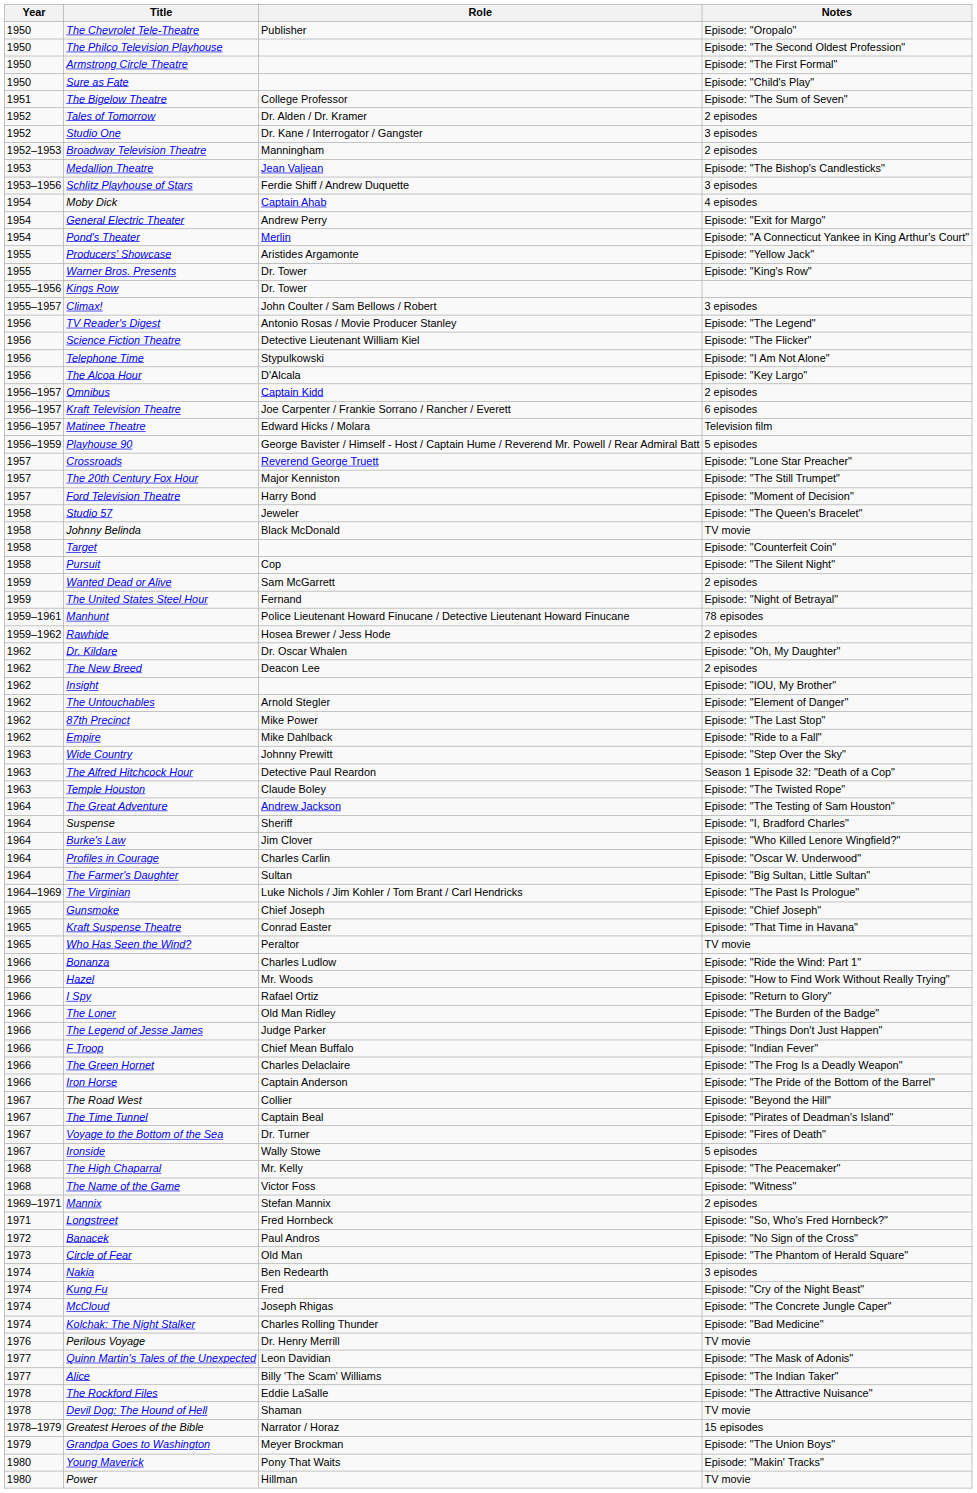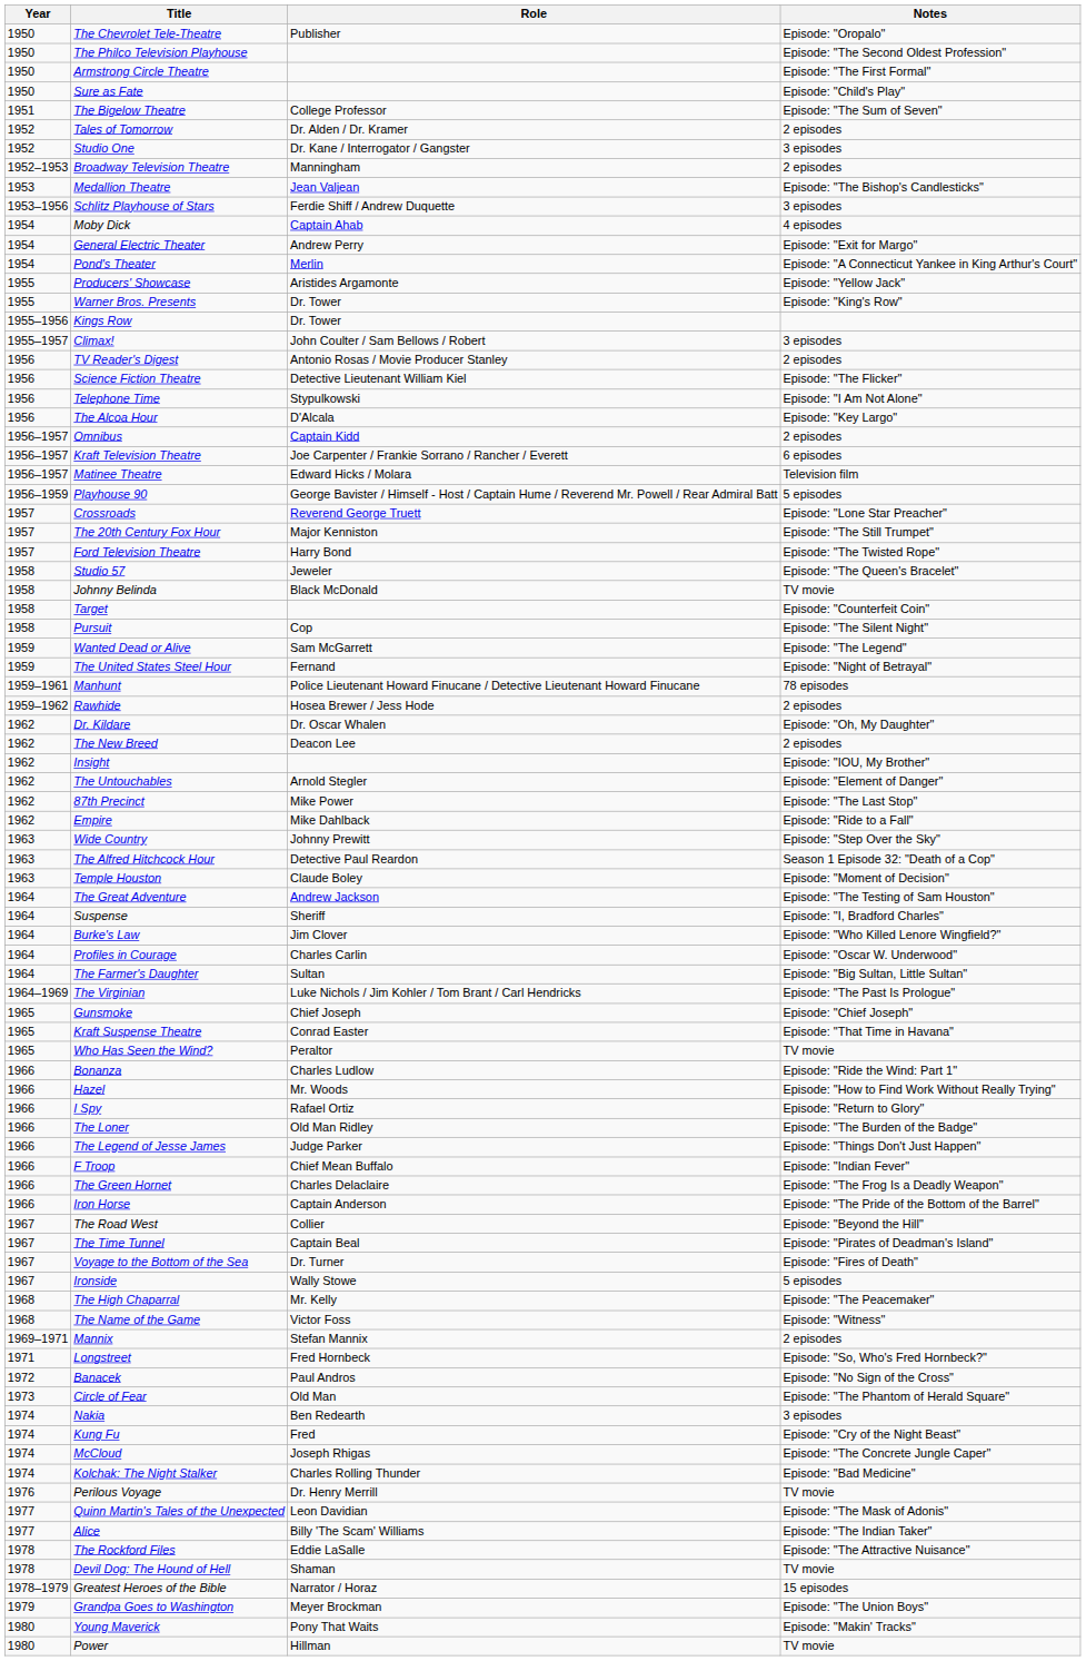 <table class="wikitable sortable">
 <tr>
 <th>Year</th>
 <th>Title</th>
 <th>Role</th>
 <th class="unsortable">Notes</th>
 </tr>
 <tr>
 <td>1950</td>
 <td data-sort-value="Chevrolet Tele-Theatre, The"><em><a href='#'>The Chevrolet Tele-Theatre</a></em></td>
 <td>Publisher</td>
 <td>Episode: "Oropalo"</td>
 </tr>
 <tr>
 <td>1950</td>
 <td data-sort-value="Philco Television Playhouse, The"><em><a href='#'>The Philco Television Playhouse</a></em></td>
 <td></td>
 <td>Episode: "The Second Oldest Profession"</td>
 </tr>
 <tr>
 <td>1950</td>
 <td><em><a href='#'>Armstrong Circle Theatre</a></em></td>
 <td></td>
 <td>Episode: "The First Formal"</td>
 </tr>
 <tr>
 <td>1950</td>
 <td><em><a href='#'>Sure as Fate</a></em></td>
 <td></td>
 <td>Episode: "Child's Play"</td>
 </tr>
 <tr>
 <td>1951</td>
 <td data-sort-value="Bigelow Theatre, The"><em><a href='#'>The Bigelow Theatre</a></em></td>
 <td>College Professor</td>
 <td>Episode: "The Sum of Seven"</td>
 </tr>
 <tr>
 <td>1952</td>
 <td><em><a href='#'>Tales of Tomorrow</a></em></td>
 <td>Dr. Alden / Dr. Kramer</td>
 <td>2 episodes</td>
 </tr>
 <tr>
 <td>1952</td>
 <td><em><a href='#'>Studio One</a></em></td>
 <td>Dr. Kane / Interrogator / Gangster</td>
 <td>3 episodes</td>
 </tr>
 <tr>
 <td>1952–1953</td>
 <td><em><a href='#'>Broadway Television Theatre</a></em></td>
 <td>Manningham</td>
 <td>2 episodes</td>
 </tr>
 <tr>
 <td>1953</td>
 <td><em><a href='#'>Medallion Theatre</a></em></td>
 <td><a href='#'>Jean Valjean</a></td>
 <td>Episode: "The Bishop's Candlesticks"</td>
 </tr>
 <tr>
 <td>1953–1956</td>
 <td><em><a href='#'>Schlitz Playhouse of Stars</a></em></td>
 <td>Ferdie Shiff / Andrew Duquette</td>
 <td>3 episodes</td>
 </tr>
 <tr>
 <td>1954</td>
 <td><em>Moby Dick</em></td>
 <td><a href='#'>Captain Ahab</a></td>
 <td>4 episodes</td>
 </tr>
 <tr>
 <td>1954</td>
 <td><em><a href='#'>General Electric Theater</a></em></td>
 <td>Andrew Perry</td>
 <td>Episode: "Exit for Margo"</td>
 </tr>
 <tr>
 <td>1954</td>
 <td><em><a href='#'>Pond's Theater</a></em></td>
 <td><a href='#'>Merlin</a></td>
 <td>Episode: "A Connecticut Yankee in King Arthur's Court"</td>
 </tr>
 <tr>
 <td>1955</td>
 <td><em><a href='#'>Producers' Showcase</a></em></td>
 <td>Aristides Argamonte</td>
 <td>Episode: "Yellow Jack"</td>
 </tr>
 <tr>
 <td>1955</td>
 <td><em><a href='#'>Warner Bros. Presents</a></em></td>
 <td>Dr. Tower</td>
 <td>Episode: "King's Row"</td>
 </tr>
 <tr>
 <td>1955–1956</td>
 <td><em><a href='#'>Kings Row</a></em></td>
 <td>Dr. Tower</td>
 <td></td>
 </tr>
 <tr>
 <td>1955–1957</td>
 <td><em><a href='#'>Climax!</a></em></td>
 <td>John Coulter / Sam Bellows / Robert</td>
 <td>3 episodes</td>
 </tr>
 <tr>
 <td>1956</td>
 <td><em><a href='#'>TV Reader's Digest</a></em></td>
 <td>Antonio Rosas / Movie Producer Stanley</td>
-<td>Episode: "The Legend"</td>
+<td>2 episodes</td>
 </tr>
 <tr>
 <td>1956</td>
 <td><em><a href='#'>Science Fiction Theatre</a></em></td>
 <td>Detective Lieutenant William Kiel</td>
 <td>Episode: "The Flicker"</td>
 </tr>
 <tr>
 <td>1956</td>
 <td><em><a href='#'>Telephone Time</a></em></td>
 <td>Stypulkowski</td>
 <td>Episode: "I Am Not Alone"</td>
 </tr>
 <tr>
 <td>1956</td>
 <td data-sort-value="Alcoa Hour, The"><em><a href='#'>The Alcoa Hour</a></em></td>
 <td>D'Alcala</td>
 <td>Episode: "Key Largo"</td>
 </tr>
 <tr>
 <td>1956–1957</td>
 <td><em><a href='#'>Omnibus</a></em></td>
 <td><a href='#'>Captain Kidd</a></td>
 <td>2 episodes</td>
 </tr>
 <tr>
 <td>1956–1957</td>
 <td><em><a href='#'>Kraft Television Theatre</a></em></td>
 <td>Joe Carpenter / Frankie Sorrano / Rancher / Everett</td>
 <td>6 episodes</td>
 </tr>
 <tr>
 <td>1956–1957</td>
 <td><em><a href='#'>Matinee Theatre</a></em></td>
 <td>Edward Hicks / Molara</td>
 <td>Television film</td>
 </tr>
 <tr>
 <td>1956–1959</td>
 <td><em><a href='#'>Playhouse 90</a></em></td>
 <td>George Bavister / Himself - Host / Captain Hume / Reverend Mr. Powell / Rear Admiral Batt</td>
 <td>5 episodes</td>
 </tr>
 <tr>
 <td>1957</td>
 <td><em><a href='#'>Crossroads</a></em></td>
 <td><a href='#'>Reverend George Truett</a></td>
 <td>Episode: "Lone Star Preacher"</td>
 </tr>
 <tr>
 <td>1957</td>
 <td data-sort-value="20th Century Fox Hour, The"><em><a href='#'>The 20th Century Fox Hour</a></em></td>
 <td>Major Kenniston</td>
 <td>Episode: "The Still Trumpet"</td>
 </tr>
 <tr>
 <td>1957</td>
 <td><em><a href='#'>Ford Television Theatre</a></em></td>
 <td>Harry Bond</td>
-<td>Episode: "Moment of Decision"</td>
+<td>Episode: "The Twisted Rope"</td>
 </tr>
 <tr>
 <td>1958</td>
 <td><em><a href='#'>Studio 57</a></em></td>
 <td>Jeweler</td>
 <td>Episode: "The Queen's Bracelet"</td>
 </tr>
 <tr>
 <td>1958</td>
 <td><em>Johnny Belinda</em></td>
 <td>Black McDonald</td>
 <td>TV movie</td>
 </tr>
 <tr>
 <td>1958</td>
 <td><em><a href='#'>Target</a></em></td>
 <td></td>
 <td>Episode: "Counterfeit Coin"</td>
 </tr>
 <tr>
 <td>1958</td>
 <td><em><a href='#'>Pursuit</a></em></td>
 <td>Cop</td>
 <td>Episode: "The Silent Night"</td>
 </tr>
 <tr>
 <td>1959</td>
 <td><em><a href='#'>Wanted Dead or Alive</a></em></td>
 <td>Sam McGarrett</td>
-<td>2 episodes</td>
+<td>Episode: "The Legend"</td>
 </tr>
 <tr>
 <td>1959</td>
 <td data-sort-value="United States Steel Hour, The"><em><a href='#'>The United States Steel Hour</a></em></td>
 <td>Fernand</td>
 <td>Episode: "Night of Betrayal"</td>
 </tr>
 <tr>
 <td>1959–1961</td>
 <td><em><a href='#'>Manhunt</a></em></td>
 <td>Police Lieutenant Howard Finucane / Detective Lieutenant Howard Finucane</td>
 <td>78 episodes</td>
 </tr>
 <tr>
 <td>1959–1962</td>
 <td><em><a href='#'>Rawhide</a></em></td>
 <td>Hosea Brewer / Jess Hode</td>
 <td>2 episodes</td>
 </tr>
 <tr>
 <td>1962</td>
 <td><em><a href='#'>Dr. Kildare</a></em></td>
 <td>Dr. Oscar Whalen</td>
 <td>Episode: "Oh, My Daughter"</td>
 </tr>
 <tr>
 <td>1962</td>
 <td data-sort-value="New Breed, The"><em><a href='#'>The New Breed</a></em></td>
 <td>Deacon Lee</td>
 <td>2 episodes</td>
 </tr>
 <tr>
 <td>1962</td>
 <td><em><a href='#'>Insight</a></em></td>
 <td></td>
 <td>Episode: "IOU, My Brother"</td>
 </tr>
 <tr>
 <td>1962</td>
 <td data-sort-value="Untouchables, The"><em><a href='#'>The Untouchables</a></em></td>
 <td>Arnold Stegler</td>
 <td>Episode: "Element of Danger"</td>
 </tr>
 <tr>
 <td>1962</td>
 <td><em><a href='#'>87th Precinct</a></em></td>
 <td>Mike Power</td>
 <td>Episode: "The Last Stop"</td>
 </tr>
 <tr>
 <td>1962</td>
 <td><em><a href='#'>Empire</a></em></td>
 <td>Mike Dahlback</td>
 <td>Episode: "Ride to a Fall"</td>
 </tr>
 <tr>
 <td>1963</td>
 <td><em><a href='#'>Wide Country</a></em></td>
 <td>Johnny Prewitt</td>
 <td>Episode: "Step Over the Sky"</td>
 </tr>
 <tr>
 <td>1963</td>
 <td data-sort-value="Alfred Hitchcock Hour, The"><em><a href='#'>The Alfred Hitchcock Hour</a></em></td>
 <td>Detective Paul Reardon</td>
 <td>Season 1 Episode 32: "Death of a Cop"</td>
 </tr>
 <tr>
 <td>1963</td>
 <td><em><a href='#'>Temple Houston</a></em></td>
 <td>Claude Boley</td>
-<td>Episode: "The Twisted Rope"</td>
+<td>Episode: "Moment of Decision"</td>
 </tr>
 <tr>
 <td>1964</td>
 <td data-sort-value="Great Adventure, The"><em><a href='#'>The Great Adventure</a></em></td>
 <td><a href='#'>Andrew Jackson</a></td>
 <td>Episode: "The Testing of Sam Houston"</td>
 </tr>
 <tr>
 <td>1964</td>
 <td><em>Suspense</em></td>
 <td>Sheriff</td>
 <td>Episode: "I, Bradford Charles"</td>
 </tr>
 <tr>
 <td>1964</td>
 <td><em><a href='#'>Burke's Law</a></em></td>
 <td>Jim Clover</td>
 <td>Episode: "Who Killed Lenore Wingfield?"</td>
 </tr>
 <tr>
 <td>1964</td>
 <td><em><a href='#'>Profiles in Courage</a></em></td>
 <td>Charles Carlin</td>
 <td>Episode: "Oscar W. Underwood"</td>
 </tr>
 <tr>
 <td>1964</td>
 <td data-sort-value="Farmer's Daughter, The"><em><a href='#'>The Farmer's Daughter</a></em></td>
 <td>Sultan</td>
 <td>Episode: "Big Sultan, Little Sultan"</td>
 </tr>
 <tr>
 <td>1964–1969</td>
 <td data-sort-value="Virginian, The"><em><a href='#'>The Virginian</a></em></td>
 <td>Luke Nichols / Jim Kohler / Tom Brant / Carl Hendricks</td>
 <td>Episode: "The Past Is Prologue"</td>
 </tr>
 <tr>
 <td>1965</td>
 <td><em><a href='#'>Gunsmoke</a></em></td>
 <td>Chief Joseph</td>
 <td>Episode: "Chief Joseph"</td>
 </tr>
 <tr>
 <td>1965</td>
 <td><em><a href='#'>Kraft Suspense Theatre</a></em></td>
 <td>Conrad Easter</td>
 <td>Episode: "That Time in Havana"</td>
 </tr>
 <tr>
 <td>1965</td>
 <td><em><a href='#'>Who Has Seen the Wind?</a></em></td>
 <td>Peraltor</td>
 <td>TV movie</td>
 </tr>
 <tr>
 <td>1966</td>
 <td><em><a href='#'>Bonanza</a></em></td>
 <td>Charles Ludlow</td>
 <td>Episode: "Ride the Wind: Part 1"</td>
 </tr>
 <tr>
 <td>1966</td>
 <td><em><a href='#'>Hazel</a></em></td>
 <td>Mr. Woods</td>
 <td>Episode: "How to Find Work Without Really Trying"</td>
 </tr>
 <tr>
 <td>1966</td>
 <td><em><a href='#'>I Spy</a></em></td>
 <td>Rafael Ortiz</td>
 <td>Episode: "Return to Glory"</td>
 </tr>
 <tr>
 <td>1966</td>
 <td data-sort-value="Loner, The"><em><a href='#'>The Loner</a></em></td>
 <td>Old Man Ridley</td>
 <td>Episode: "The Burden of the Badge"</td>
 </tr>
 <tr>
 <td>1966</td>
 <td data-sort-value="Legend of Jesse James, The"><em><a href='#'>The Legend of Jesse James</a></em></td>
 <td>Judge Parker</td>
 <td>Episode: "Things Don't Just Happen"</td>
 </tr>
 <tr>
 <td>1966</td>
 <td><em><a href='#'>F Troop</a></em></td>
 <td>Chief Mean Buffalo</td>
 <td>Episode: "Indian Fever"</td>
 </tr>
 <tr>
 <td>1966</td>
 <td data-sort-value="Green Hornet, The"><em><a href='#'>The Green Hornet</a></em></td>
 <td>Charles Delaclaire</td>
 <td>Episode: "The Frog Is a Deadly Weapon"</td>
 </tr>
 <tr>
 <td>1966</td>
 <td><em><a href='#'>Iron Horse</a></em></td>
 <td>Captain Anderson</td>
 <td>Episode: "The Pride of the Bottom of the Barrel"</td>
 </tr>
 <tr>
 <td>1967</td>
 <td data-sort-value="Road West, The"><em>The Road West</em></td>
 <td>Collier</td>
 <td>Episode: "Beyond the Hill"</td>
 </tr>
 <tr>
 <td>1967</td>
 <td data-sort-value="Time Tunnel, The"><em><a href='#'>The Time Tunnel</a></em></td>
 <td>Captain Beal</td>
 <td>Episode: "Pirates of Deadman's Island"</td>
 </tr>
 <tr>
 <td>1967</td>
 <td><em><a href='#'>Voyage to the Bottom of the Sea</a></em></td>
 <td>Dr. Turner</td>
 <td>Episode: "Fires of Death"</td>
 </tr>
 <tr>
 <td>1967</td>
 <td><em><a href='#'>Ironside</a></em></td>
 <td>Wally Stowe</td>
 <td>5 episodes</td>
 </tr>
 <tr>
 <td>1968</td>
 <td data-sort-value="High Chaparral, The"><em><a href='#'>The High Chaparral</a></em></td>
 <td>Mr. Kelly</td>
 <td>Episode: "The Peacemaker"</td>
 </tr>
 <tr>
 <td>1968</td>
 <td data-sort-value="Name of the Game, The"><em><a href='#'>The Name of the Game</a></em></td>
 <td>Victor Foss</td>
 <td>Episode: "Witness"</td>
 </tr>
 <tr>
 <td>1969–1971</td>
 <td><em><a href='#'>Mannix</a></em></td>
 <td>Stefan Mannix</td>
 <td>2 episodes</td>
 </tr>
 <tr>
 <td>1971</td>
 <td><em><a href='#'>Longstreet</a></em></td>
 <td>Fred Hornbeck</td>
 <td>Episode: "So, Who's Fred Hornbeck?"</td>
 </tr>
 <tr>
 <td>1972</td>
 <td><em><a href='#'>Banacek</a></em></td>
 <td>Paul Andros</td>
 <td>Episode: "No Sign of the Cross"</td>
 </tr>
 <tr>
 <td>1973</td>
 <td><em><a href='#'>Circle of Fear</a></em></td>
 <td>Old Man</td>
 <td>Episode: "The Phantom of Herald Square"</td>
 </tr>
 <tr>
 <td>1974</td>
 <td><em><a href='#'>Nakia</a></em></td>
 <td>Ben Redearth</td>
 <td>3 episodes</td>
 </tr>
 <tr>
 <td>1974</td>
 <td><em><a href='#'>Kung Fu</a></em></td>
 <td>Fred</td>
 <td>Episode: "Cry of the Night Beast"</td>
 </tr>
 <tr>
 <td>1974</td>
 <td><em><a href='#'>McCloud</a></em></td>
 <td>Joseph Rhigas</td>
 <td>Episode: "The Concrete Jungle Caper"</td>
 </tr>
 <tr>
 <td>1974</td>
 <td><em><a href='#'>Kolchak: The Night Stalker</a></em></td>
 <td>Charles Rolling Thunder</td>
 <td>Episode: "Bad Medicine"</td>
 </tr>
 <tr>
 <td>1976</td>
 <td><em>Perilous Voyage</em></td>
 <td>Dr. Henry Merrill</td>
 <td>TV movie</td>
 </tr>
 <tr>
 <td>1977</td>
 <td><em><a href='#'>Quinn Martin's Tales of the Unexpected</a></em></td>
 <td>Leon Davidian</td>
 <td>Episode: "The Mask of Adonis"</td>
 </tr>
 <tr>
 <td>1977</td>
 <td><em><a href='#'>Alice</a></em></td>
 <td>Billy 'The Scam' Williams</td>
 <td>Episode: "The Indian Taker"</td>
 </tr>
 <tr>
 <td>1978</td>
 <td data-sort-value="Rockford Files, The"><em><a href='#'>The Rockford Files</a></em></td>
 <td>Eddie LaSalle</td>
 <td>Episode: "The Attractive Nuisance"</td>
 </tr>
 <tr>
 <td>1978</td>
 <td><em><a href='#'>Devil Dog: The Hound of Hell</a></em></td>
 <td>Shaman</td>
 <td>TV movie</td>
 </tr>
 <tr>
 <td>1978–1979</td>
 <td><em>Greatest Heroes of the Bible</em></td>
 <td>Narrator / Horaz</td>
 <td>15 episodes</td>
 </tr>
 <tr>
 <td>1979</td>
 <td><em><a href='#'>Grandpa Goes to Washington</a></em></td>
 <td>Meyer Brockman</td>
 <td>Episode: "The Union Boys"</td>
 </tr>
 <tr>
 <td>1980</td>
 <td><em><a href='#'>Young Maverick</a></em></td>
 <td>Pony That Waits</td>
 <td>Episode: "Makin' Tracks"</td>
 </tr>
 <tr>
 <td>1980</td>
 <td><em>Power</em></td>
 <td>Hillman</td>
 <td>TV movie</td>
 </tr>
 </table>
